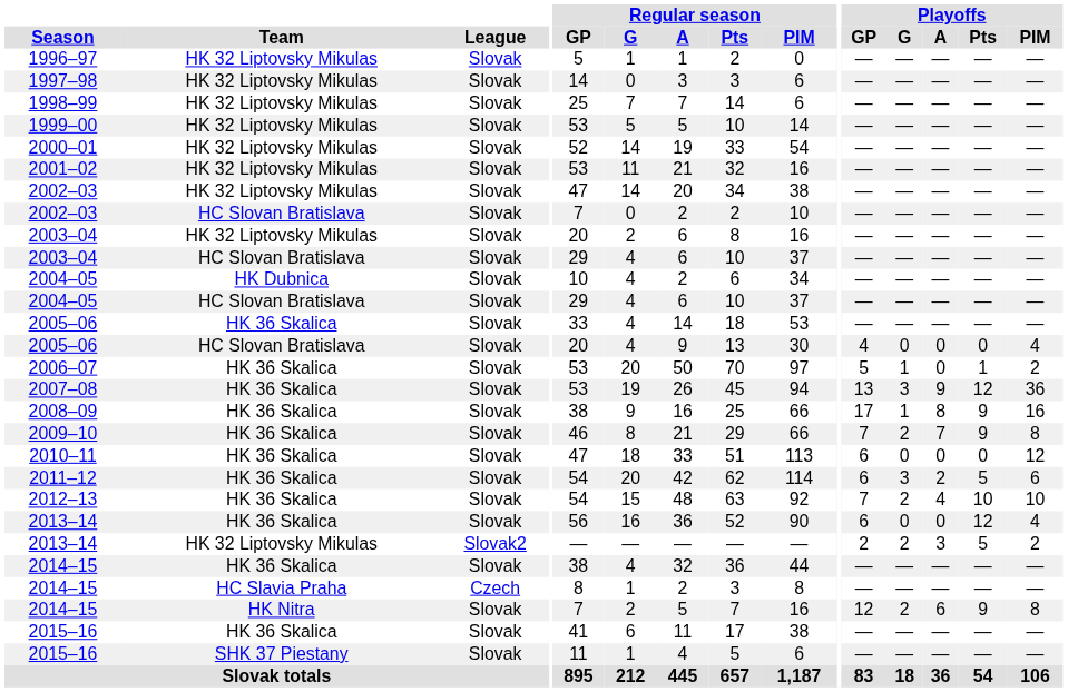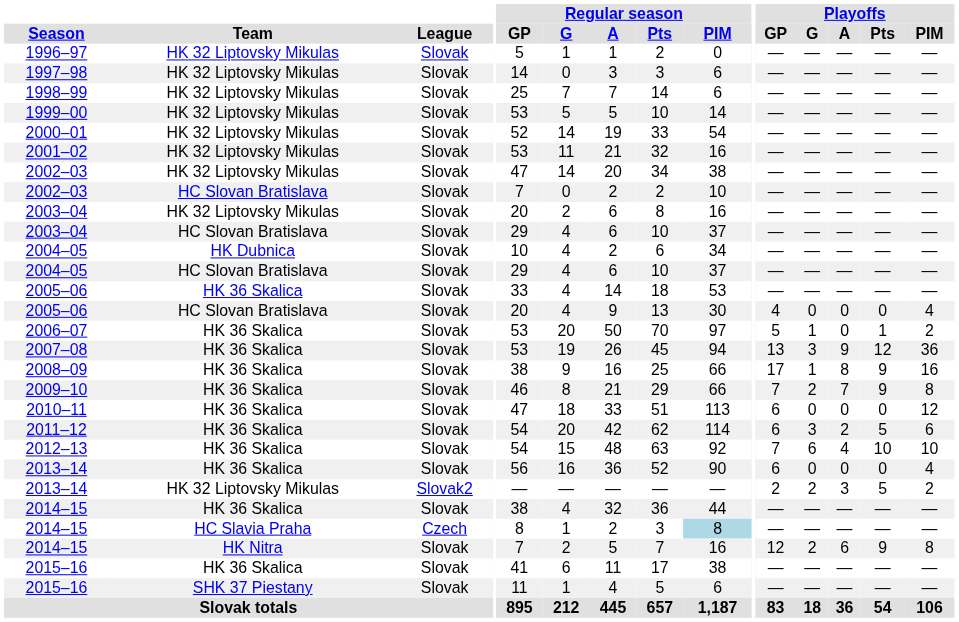 <table border="0" cellpadding="1" cellspacing="0" style="text-align:center; width:60em">
 <tr bgcolor="#e0e0e0">
 <th colspan="3" bgcolor="#ffffff"></th>
 <th rowspan="99" bgcolor="#ffffff"></th>
 <th colspan="5"><a href='#'>Regular season</a></th>
 <th rowspan="99" bgcolor="#ffffff"></th>
 <th colspan="5"><a href='#'>Playoffs</a></th>
 </tr>
 <tr bgcolor="#e0e0e0">
 <th><a href='#'>Season</a></th>
 <th>Team</th>
 <th>League</th>
 <th>GP</th>
 <th><a href='#'>G</a></th>
 <th><a href='#'>A</a></th>
 <th><a href='#'>Pts</a></th>
 <th><a href='#'>PIM</a></th>
 <th>GP</th>
 <th>G</th>
 <th>A</th>
 <th>Pts</th>
 <th>PIM</th>
 </tr>
 <tr>
 <td><a href='#'>1996–97</a></td>
 <td><a href='#'>HK 32 Liptovsky Mikulas</a></td>
 <td><a href='#'>Slovak</a></td>
 <td>5</td>
 <td>1</td>
 <td>1</td>
 <td>2</td>
 <td>0</td>
 <td>—</td>
 <td>—</td>
 <td>—</td>
 <td>—</td>
 <td>—</td>
 </tr>
 <tr bgcolor="#f0f0f0">
 <td><a href='#'>1997–98</a></td>
 <td>HK 32 Liptovsky Mikulas</td>
 <td>Slovak</td>
 <td>14</td>
 <td>0</td>
 <td>3</td>
 <td>3</td>
 <td>6</td>
 <td>—</td>
 <td>—</td>
 <td>—</td>
 <td>—</td>
 <td>—</td>
 </tr>
 <tr>
 <td><a href='#'>1998–99</a></td>
 <td>HK 32 Liptovsky Mikulas</td>
 <td>Slovak</td>
 <td>25</td>
 <td>7</td>
 <td>7</td>
 <td>14</td>
 <td>6</td>
 <td>—</td>
 <td>—</td>
 <td>—</td>
 <td>—</td>
 <td>—</td>
 </tr>
 <tr bgcolor="#f0f0f0">
 <td><a href='#'>1999–00</a></td>
 <td>HK 32 Liptovsky Mikulas</td>
 <td>Slovak</td>
 <td>53</td>
 <td>5</td>
 <td>5</td>
 <td>10</td>
 <td>14</td>
 <td>—</td>
 <td>—</td>
 <td>—</td>
 <td>—</td>
 <td>—</td>
 </tr>
 <tr>
 <td><a href='#'>2000–01</a></td>
 <td>HK 32 Liptovsky Mikulas</td>
 <td>Slovak</td>
 <td>52</td>
 <td>14</td>
 <td>19</td>
 <td>33</td>
 <td>54</td>
 <td>—</td>
 <td>—</td>
 <td>—</td>
 <td>—</td>
 <td>—</td>
 </tr>
 <tr bgcolor="#f0f0f0">
 <td><a href='#'>2001–02</a></td>
 <td>HK 32 Liptovsky Mikulas</td>
 <td>Slovak</td>
 <td>53</td>
 <td>11</td>
 <td>21</td>
 <td>32</td>
 <td>16</td>
 <td>—</td>
 <td>—</td>
 <td>—</td>
 <td>—</td>
 <td>—</td>
 </tr>
 <tr>
 <td><a href='#'>2002–03</a></td>
 <td>HK 32 Liptovsky Mikulas</td>
 <td>Slovak</td>
 <td>47</td>
 <td>14</td>
 <td>20</td>
 <td>34</td>
 <td>38</td>
 <td>—</td>
 <td>—</td>
 <td>—</td>
 <td>—</td>
 <td>—</td>
 </tr>
 <tr bgcolor="#f0f0f0">
 <td><a href='#'>2002–03</a></td>
 <td><a href='#'>HC Slovan Bratislava</a></td>
 <td>Slovak</td>
 <td>7</td>
 <td>0</td>
 <td>2</td>
 <td>2</td>
 <td>10</td>
 <td>—</td>
 <td>—</td>
 <td>—</td>
 <td>—</td>
 <td>—</td>
 </tr>
 <tr>
 <td><a href='#'>2003–04</a></td>
 <td>HK 32 Liptovsky Mikulas</td>
 <td>Slovak</td>
 <td>20</td>
 <td>2</td>
 <td>6</td>
 <td>8</td>
 <td>16</td>
 <td>—</td>
 <td>—</td>
 <td>—</td>
 <td>—</td>
 <td>—</td>
 </tr>
 <tr bgcolor="#f0f0f0">
 <td><a href='#'>2003–04</a></td>
 <td>HC Slovan Bratislava</td>
 <td>Slovak</td>
 <td>29</td>
 <td>4</td>
 <td>6</td>
 <td>10</td>
 <td>37</td>
 <td>—</td>
 <td>—</td>
 <td>—</td>
 <td>—</td>
 <td>—</td>
 </tr>
 <tr>
 <td><a href='#'>2004–05</a></td>
 <td><a href='#'>HK Dubnica</a></td>
 <td>Slovak</td>
 <td>10</td>
 <td>4</td>
 <td>2</td>
 <td>6</td>
 <td>34</td>
 <td>—</td>
 <td>—</td>
 <td>—</td>
 <td>—</td>
 <td>—</td>
 </tr>
 <tr bgcolor="#f0f0f0">
 <td><a href='#'>2004–05</a></td>
 <td>HC Slovan Bratislava</td>
 <td>Slovak</td>
 <td>29</td>
 <td>4</td>
 <td>6</td>
 <td>10</td>
 <td>37</td>
 <td>—</td>
 <td>—</td>
 <td>—</td>
 <td>—</td>
 <td>—</td>
 </tr>
 <tr>
 <td><a href='#'>2005–06</a></td>
 <td><a href='#'>HK 36 Skalica</a></td>
 <td>Slovak</td>
 <td>33</td>
 <td>4</td>
 <td>14</td>
 <td>18</td>
 <td>53</td>
 <td>—</td>
 <td>—</td>
 <td>—</td>
 <td>—</td>
 <td>—</td>
 </tr>
 <tr bgcolor="#f0f0f0">
 <td><a href='#'>2005–06</a></td>
 <td>HC Slovan Bratislava</td>
 <td>Slovak</td>
 <td>20</td>
 <td>4</td>
 <td>9</td>
 <td>13</td>
 <td>30</td>
 <td>4</td>
 <td>0</td>
 <td>0</td>
 <td>0</td>
 <td>4</td>
 </tr>
 <tr>
 <td><a href='#'>2006–07</a></td>
 <td>HK 36 Skalica</td>
 <td>Slovak</td>
 <td>53</td>
 <td>20</td>
 <td>50</td>
 <td>70</td>
 <td>97</td>
 <td>5</td>
 <td>1</td>
 <td>0</td>
 <td>1</td>
 <td>2</td>
 </tr>
 <tr bgcolor="#f0f0f0">
 <td><a href='#'>2007–08</a></td>
 <td>HK 36 Skalica</td>
 <td>Slovak</td>
 <td>53</td>
 <td>19</td>
 <td>26</td>
 <td>45</td>
 <td>94</td>
 <td>13</td>
 <td>3</td>
 <td>9</td>
 <td>12</td>
 <td>36</td>
 </tr>
 <tr>
 <td><a href='#'>2008–09</a></td>
 <td>HK 36 Skalica</td>
 <td>Slovak</td>
 <td>38</td>
 <td>9</td>
 <td>16</td>
 <td>25</td>
 <td>66</td>
 <td>17</td>
 <td>1</td>
 <td>8</td>
 <td>9</td>
 <td>16</td>
 </tr>
 <tr bgcolor="#f0f0f0">
 <td><a href='#'>2009–10</a></td>
 <td>HK 36 Skalica</td>
 <td>Slovak</td>
 <td>46</td>
 <td>8</td>
 <td>21</td>
 <td>29</td>
 <td>66</td>
 <td>7</td>
 <td>2</td>
 <td>7</td>
 <td>9</td>
 <td>8</td>
 </tr>
 <tr>
 <td><a href='#'>2010–11</a></td>
 <td>HK 36 Skalica</td>
 <td>Slovak</td>
 <td>47</td>
 <td>18</td>
 <td>33</td>
 <td>51</td>
 <td>113</td>
 <td>6</td>
 <td>0</td>
 <td>0</td>
 <td>0</td>
 <td>12</td>
 </tr>
 <tr bgcolor="#f0f0f0">
 <td><a href='#'>2011–12</a></td>
 <td>HK 36 Skalica</td>
 <td>Slovak</td>
 <td>54</td>
 <td>20</td>
 <td>42</td>
 <td>62</td>
 <td>114</td>
 <td>6</td>
 <td>3</td>
 <td>2</td>
 <td>5</td>
 <td>6</td>
 </tr>
 <tr>
 <td><a href='#'>2012–13</a></td>
 <td>HK 36 Skalica</td>
 <td>Slovak</td>
 <td>54</td>
 <td>15</td>
 <td>48</td>
 <td>63</td>
 <td>92</td>
 <td>7</td>
-<td>2</td>
+<td>6</td>
 <td>4</td>
 <td>10</td>
 <td>10</td>
 </tr>
 <tr bgcolor="#f0f0f0">
 <td><a href='#'>2013–14</a></td>
 <td>HK 36 Skalica</td>
 <td>Slovak</td>
 <td>56</td>
 <td>16</td>
 <td>36</td>
 <td>52</td>
 <td>90</td>
 <td>6</td>
 <td>0</td>
 <td>0</td>
-<td>12</td>
+<td>0</td>
 <td>4</td>
 </tr>
 <tr>
 <td><a href='#'>2013–14</a></td>
 <td>HK 32 Liptovsky Mikulas</td>
 <td><a href='#'>Slovak2</a></td>
 <td>—</td>
 <td>—</td>
 <td>—</td>
 <td>—</td>
 <td>—</td>
 <td>2</td>
 <td>2</td>
 <td>3</td>
 <td>5</td>
 <td>2</td>
 </tr>
 <tr bgcolor="#f0f0f0">
 <td><a href='#'>2014–15</a></td>
 <td>HK 36 Skalica</td>
 <td>Slovak</td>
 <td>38</td>
 <td>4</td>
 <td>32</td>
 <td>36</td>
 <td>44</td>
 <td>—</td>
 <td>—</td>
 <td>—</td>
 <td>—</td>
 <td>—</td>
 </tr>
 <tr>
 <td><a href='#'>2014–15</a></td>
 <td><a href='#'>HC Slavia Praha</a></td>
 <td><a href='#'>Czech</a></td>
 <td>8</td>
 <td>1</td>
 <td>2</td>
 <td>3</td>
-<td>8</td>
+<td style="background: lightblue;">8</td>
 <td>—</td>
 <td>—</td>
 <td>—</td>
 <td>—</td>
 <td>—</td>
 </tr>
 <tr bgcolor="#f0f0f0">
 <td><a href='#'>2014–15</a></td>
 <td><a href='#'>HK Nitra</a></td>
 <td>Slovak</td>
 <td>7</td>
 <td>2</td>
 <td>5</td>
 <td>7</td>
 <td>16</td>
 <td>12</td>
 <td>2</td>
 <td>6</td>
 <td>9</td>
 <td>8</td>
 </tr>
 <tr>
 <td><a href='#'>2015–16</a></td>
 <td>HK 36 Skalica</td>
 <td>Slovak</td>
 <td>41</td>
 <td>6</td>
 <td>11</td>
 <td>17</td>
 <td>38</td>
 <td>—</td>
 <td>—</td>
 <td>—</td>
 <td>—</td>
 <td>—</td>
 </tr>
 <tr bgcolor="#f0f0f0">
 <td><a href='#'>2015–16</a></td>
 <td><a href='#'>SHK 37 Piestany</a></td>
 <td>Slovak</td>
 <td>11</td>
 <td>1</td>
 <td>4</td>
 <td>5</td>
 <td>6</td>
 <td>—</td>
 <td>—</td>
 <td>—</td>
 <td>—</td>
 <td>—</td>
 </tr>
 <tr>
 </tr>
 <tr ALIGN="center" bgcolor="#e0e0e0">
 <th colspan="3">Slovak totals</th>
 <th ALIGN="center">895</th>
 <th ALIGN="center">212</th>
 <th ALIGN="center">445</th>
 <th ALIGN="center">657</th>
 <th ALIGN="center">1,187</th>
 <th ALIGN="center">83</th>
 <th ALIGN="center">18</th>
 <th ALIGN="center">36</th>
 <th ALIGN="center">54</th>
 <th ALIGN="center">106</th>
 </tr>
 </table>
